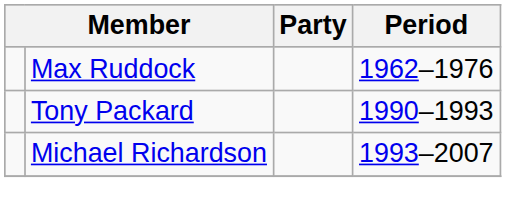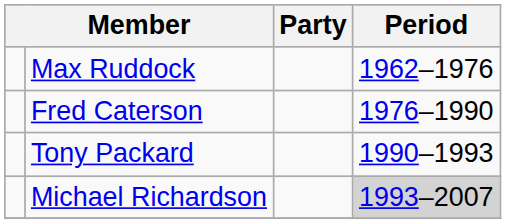 <table class="wikitable">
 <tr>
 <th colspan="2">Member</th>
 <th>Party</th>
 <th>Period</th>
 </tr>
 <tr>
 <td> </td>
 <td><a href='#'>Max Ruddock</a></td>
 <td></td>
 <td><a href='#'>1962</a>–1976</td>
 </tr>
 <tr>
 <td> </td>
+<td><a href='#'>Fred Caterson</a></td>
+<td></td>
+<td><a href='#'>1976</a>–1990</td>
+</tr>
+<tr>
+<td> </td>
 <td><a href='#'>Tony Packard</a></td>
 <td></td>
 <td><a href='#'>1990</a>–1993</td>
 </tr>
 <tr>
 <td> </td>
 <td><a href='#'>Michael Richardson</a></td>
 <td></td>
-<td><a href='#'>1993</a>–2007</td>
+<td style="background: lightgrey;"><a href='#'>1993</a>–2007</td>
 </tr>
 <tr>
 </tr>
 </table>
